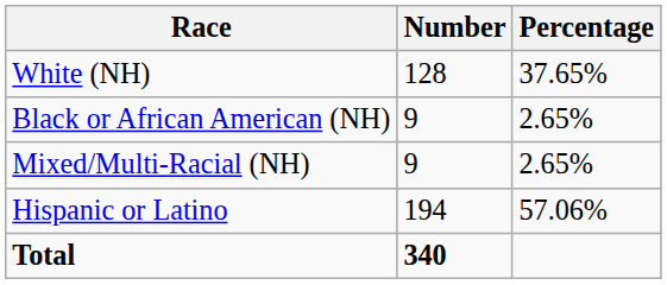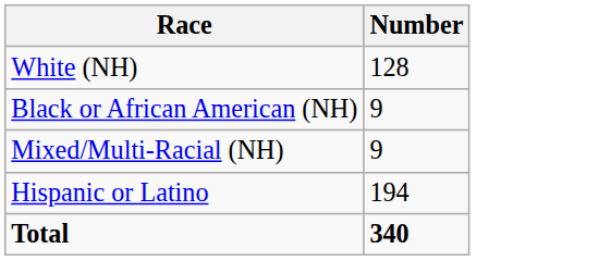 <table class="wikitable">
 <tr>
 <th>Race</th>
 <th>Number</th>
-<th>Percentage</th>
 </tr>
 <tr>
 <td><a href='#'>White</a> (NH)</td>
 <td>128</td>
-<td>37.65%</td>
 </tr>
 <tr>
 <td><a href='#'>Black or African American</a> (NH)</td>
 <td>9</td>
-<td>2.65%</td>
 </tr>
 <tr>
 <td><a href='#'>Mixed/Multi-Racial</a> (NH)</td>
 <td>9</td>
-<td>2.65%</td>
 </tr>
 <tr>
 <td><a href='#'>Hispanic or Latino</a></td>
 <td>194</td>
-<td>57.06%</td>
 </tr>
 <tr>
 <td><strong>Total</strong></td>
 <td><strong>340</strong></td>
-<td></td>
 </tr>
 </table>
